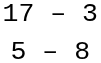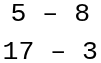 <table style="text-align:center">
 <tr>
 <th width=200></th>
 <th width=100></th>
 <th width=200></th>
 </tr>
 <tr>
 <td align=right><strong></strong></td>
-<td>17 – 3</td>
+<td>5 – 8</td>
 <td align=left></td>
 </tr>
 <tr>
 <td align=right><strong></strong></td>
-<td>5 – 8</td>
+<td>17 – 3</td>
 <td align=left></td>
 </tr>
 </table>
